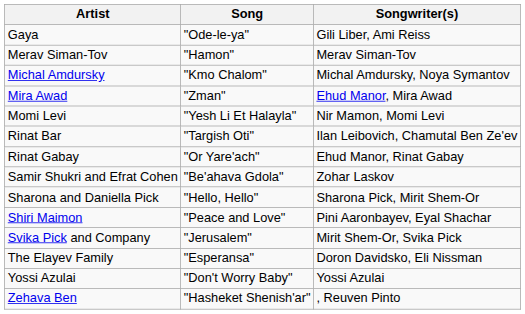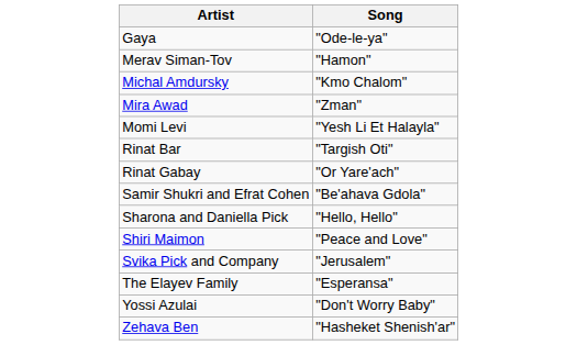 <table class="sortable wikitable" style="margin: 1em auto 1em auto; text-align:left;">
 <tr>
 <th>Artist</th>
 <th>Song</th>
-<th>Songwriter(s)</th>
 </tr>
 <tr>
 <td>Gaya</td>
 <td>"Ode-le-ya" </td>
-<td>Gili Liber, Ami Reiss</td>
 </tr>
 <tr>
 <td>Merav Siman-Tov</td>
 <td>"Hamon" </td>
-<td>Merav Siman-Tov</td>
 </tr>
 <tr>
 <td><a href='#'>Michal Amdursky</a></td>
 <td>"Kmo Chalom" </td>
-<td>Michal Amdursky, Noya Symantov</td>
 </tr>
 <tr>
 <td><a href='#'>Mira Awad</a></td>
 <td>"Zman" </td>
-<td><a href='#'>Ehud Manor</a>, Mira Awad</td>
 </tr>
 <tr>
 <td>Momi Levi</td>
 <td>"Yesh Li Et Halayla" </td>
-<td>Nir Mamon, Momi Levi</td>
 </tr>
 <tr>
 <td>Rinat Bar</td>
 <td>"Targish Oti" </td>
-<td>Ilan Leibovich, Chamutal Ben Ze'ev</td>
 </tr>
 <tr>
 <td>Rinat Gabay</td>
 <td>"Or Yare'ach" </td>
-<td>Ehud Manor, Rinat Gabay</td>
 </tr>
 <tr>
 <td>Samir Shukri and Efrat Cohen</td>
 <td>"Be'ahava Gdola" </td>
-<td>Zohar Laskov</td>
 </tr>
 <tr>
 <td>Sharona and Daniella Pick</td>
 <td>"Hello, Hello"</td>
-<td>Sharona Pick, Mirit Shem-Or</td>
 </tr>
 <tr>
 <td><a href='#'>Shiri Maimon</a></td>
 <td>"Peace and Love"</td>
-<td>Pini Aaronbayev, Eyal Shachar</td>
 </tr>
 <tr>
 <td><a href='#'>Svika Pick</a> and Company</td>
 <td>"Jerusalem"</td>
-<td>Mirit Shem-Or, Svika Pick</td>
 </tr>
 <tr>
 <td>The Elayev Family</td>
 <td>"Esperansa" </td>
-<td>Doron Davidsko, Eli Nissman</td>
 </tr>
 <tr>
 <td>Yossi Azulai</td>
 <td>"Don't Worry Baby"</td>
-<td>Yossi Azulai</td>
 </tr>
 <tr>
 <td><a href='#'>Zehava Ben</a></td>
 <td>"Hasheket Shenish'ar" </td>
-<td>, Reuven Pinto</td>
 </tr>
 </table>
